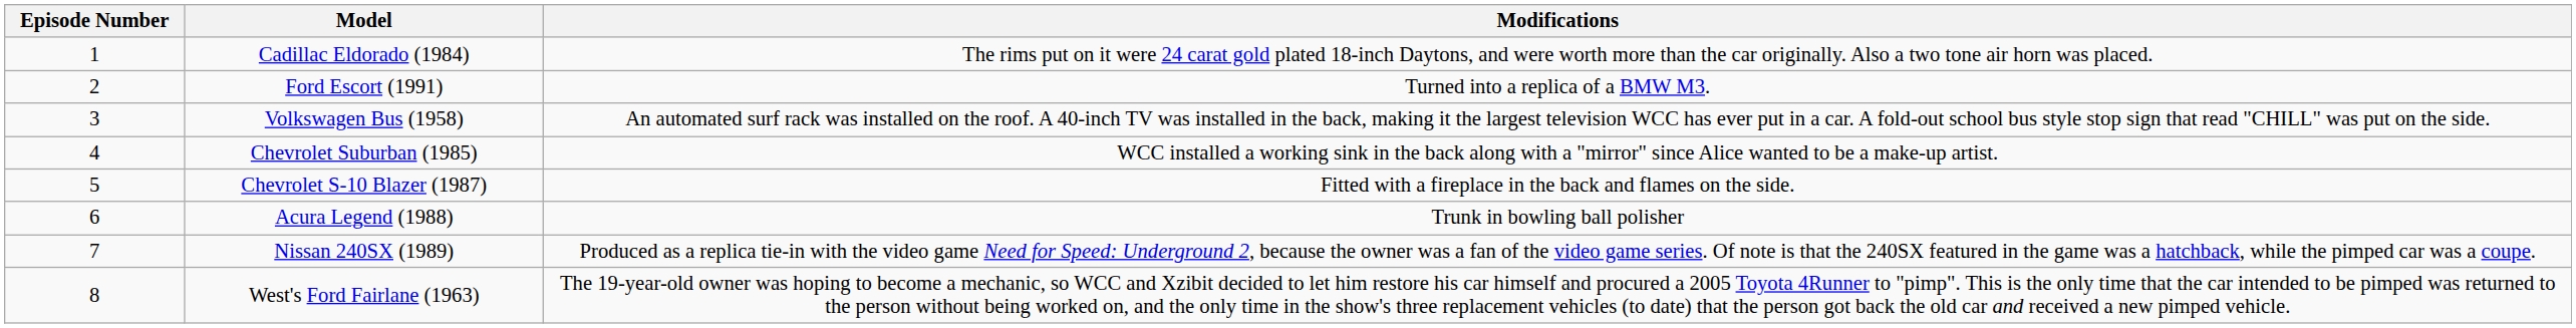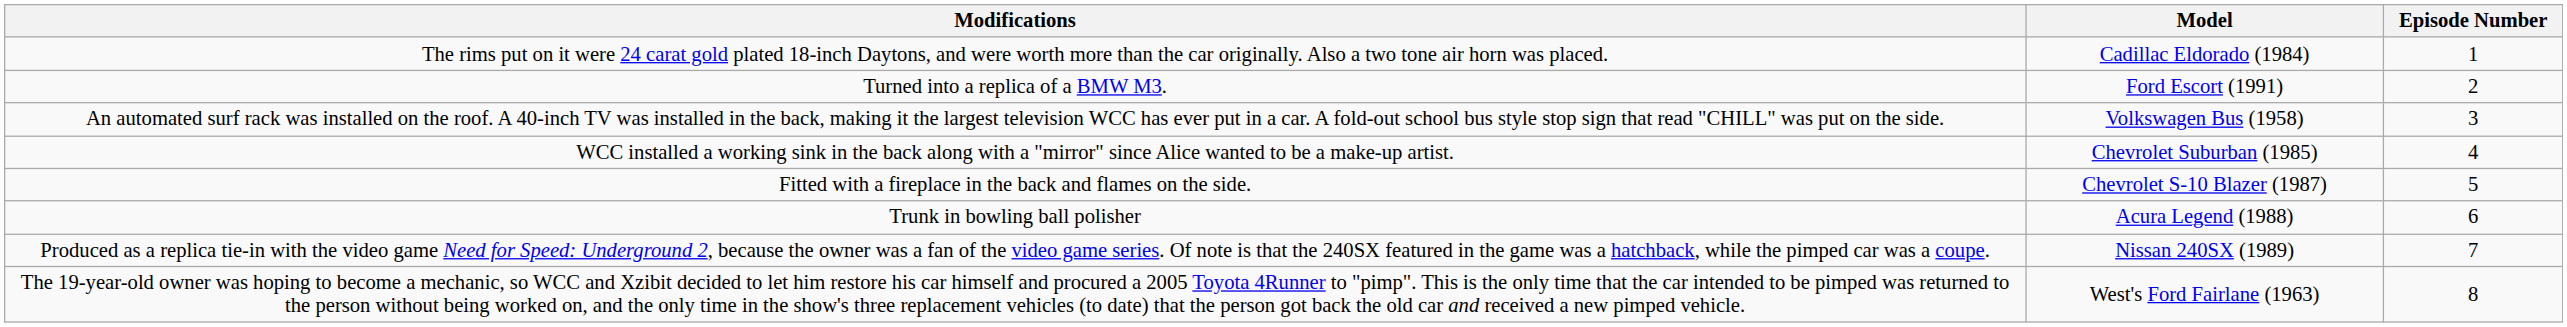 <table class="wikitable" style="text-align:center; width:100%;">
 <tr>
+<th width=79%>Modifications</th>
+<th width=14%>Model</th>
 <th width=7%>Episode Number</th>
-<th width=14%>Model</th>
-<th width=79%>Modifications</th>
 </tr>
 <tr>
+<td>The rims put on it were <a href='#'>24 carat gold</a> plated 18-inch Daytons, and were worth more than the car originally. Also a two tone air horn was placed.</td>
+<td><a href='#'>Cadillac Eldorado</a> (1984)</td>
 <td>1</td>
-<td><a href='#'>Cadillac Eldorado</a> (1984)</td>
-<td>The rims put on it were <a href='#'>24 carat gold</a> plated 18-inch Daytons, and were worth more than the car originally. Also a two tone air horn was placed.</td>
 </tr>
 <tr>
+<td>Turned into a replica of a <a href='#'>BMW M3</a>.</td>
+<td><a href='#'>Ford Escort</a> (1991)</td>
 <td>2</td>
-<td><a href='#'>Ford Escort</a> (1991)</td>
-<td>Turned into a replica of a <a href='#'>BMW M3</a>.</td>
 </tr>
 <tr>
+<td>An automated surf rack was installed on the roof. A 40-inch TV was installed in the back, making it the largest television WCC has ever put in a car. A fold-out school bus style stop sign that read "CHILL" was put on the side.</td>
+<td><a href='#'>Volkswagen Bus</a> (1958)</td>
 <td>3</td>
-<td><a href='#'>Volkswagen Bus</a> (1958)</td>
-<td>An automated surf rack was installed on the roof. A 40-inch TV was installed in the back, making it the largest television WCC has ever put in a car. A fold-out school bus style stop sign that read "CHILL" was put on the side.</td>
 </tr>
 <tr>
+<td>WCC installed a working sink in the back along with a "mirror" since Alice wanted to be a make-up artist.</td>
+<td><a href='#'>Chevrolet Suburban</a> (1985)</td>
 <td>4</td>
-<td><a href='#'>Chevrolet Suburban</a> (1985)</td>
-<td>WCC installed a working sink in the back along with a "mirror" since Alice wanted to be a make-up artist.</td>
 </tr>
 <tr>
+<td>Fitted with a fireplace in the back and flames on the side.</td>
+<td><a href='#'>Chevrolet S-10 Blazer</a> (1987)</td>
 <td>5</td>
-<td><a href='#'>Chevrolet S-10 Blazer</a> (1987)</td>
-<td>Fitted with a fireplace in the back and flames on the side.</td>
 </tr>
 <tr>
+<td>Trunk in bowling ball polisher</td>
+<td><a href='#'>Acura Legend</a> (1988)</td>
 <td>6</td>
-<td><a href='#'>Acura Legend</a> (1988)</td>
-<td>Trunk in bowling ball polisher</td>
 </tr>
 <tr>
+<td>Produced as a replica tie-in with the video game <em><a href='#'>Need for Speed: Underground 2</a></em>, because the owner was a fan of the <a href='#'>video game series</a>. Of note is that the 240SX featured in the game was a <a href='#'>hatchback</a>, while the pimped car was a <a href='#'>coupe</a>.</td>
+<td><a href='#'>Nissan 240SX</a> (1989)</td>
 <td>7</td>
-<td><a href='#'>Nissan 240SX</a> (1989)</td>
-<td>Produced as a replica tie-in with the video game <em><a href='#'>Need for Speed: Underground 2</a></em>, because the owner was a fan of the <a href='#'>video game series</a>. Of note is that the 240SX featured in the game was a <a href='#'>hatchback</a>, while the pimped car was a <a href='#'>coupe</a>.</td>
 </tr>
 <tr>
+<td>The 19-year-old owner was hoping to become a mechanic, so WCC and Xzibit decided to let him restore his car himself and procured a 2005 <a href='#'>Toyota 4Runner</a> to "pimp". This is the only time that the car intended to be pimped was returned to the person without being worked on, and the only time in the show's three replacement vehicles (to date) that the person got back the old car <em>and</em> received a new pimped vehicle.</td>
+<td>West's <a href='#'>Ford Fairlane</a> (1963)</td>
 <td>8</td>
-<td>West's <a href='#'>Ford Fairlane</a> (1963)</td>
-<td>The 19-year-old owner was hoping to become a mechanic, so WCC and Xzibit decided to let him restore his car himself and procured a 2005 <a href='#'>Toyota 4Runner</a> to "pimp". This is the only time that the car intended to be pimped was returned to the person without being worked on, and the only time in the show's three replacement vehicles (to date) that the person got back the old car <em>and</em> received a new pimped vehicle.</td>
 </tr>
 </table>
